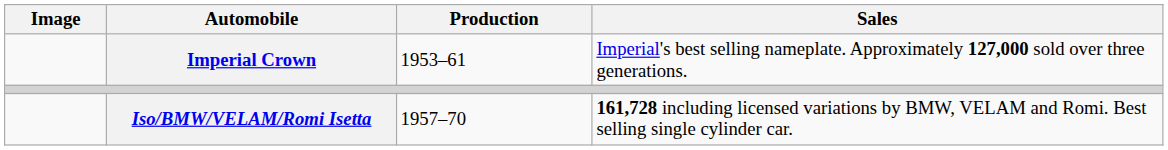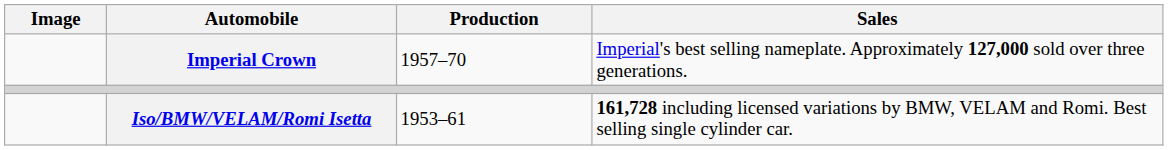 <table class="wikitable">
 <tr>
 <th style="width:5em">Image</th>
 <th style="width:15em">Automobile</th>
 <th style="width:10em">Production</th>
 <th style="width:30em">Sales</th>
 </tr>
 <tr>
 <td></td>
 <th><a href='#'>Imperial Crown</a></th>
-<td>1953–61</td>
+<td>1957–70</td>
 <td><a href='#'>Imperial</a>'s best selling nameplate. Approximately <strong>127,000</strong> sold over three generations.</td>
 </tr>
 <tr style="background:lightgrey;">
 <td colspan="4"></td>
 </tr>
 <tr>
 <td></td>
 <th><em><a href='#'>Iso/BMW/VELAM/Romi Isetta</a></em></th>
-<td>1957–70</td>
+<td>1953–61</td>
 <td><strong>161,728</strong> including licensed variations by BMW, VELAM and Romi. Best selling single cylinder car.</td>
 </tr>
 </table>
